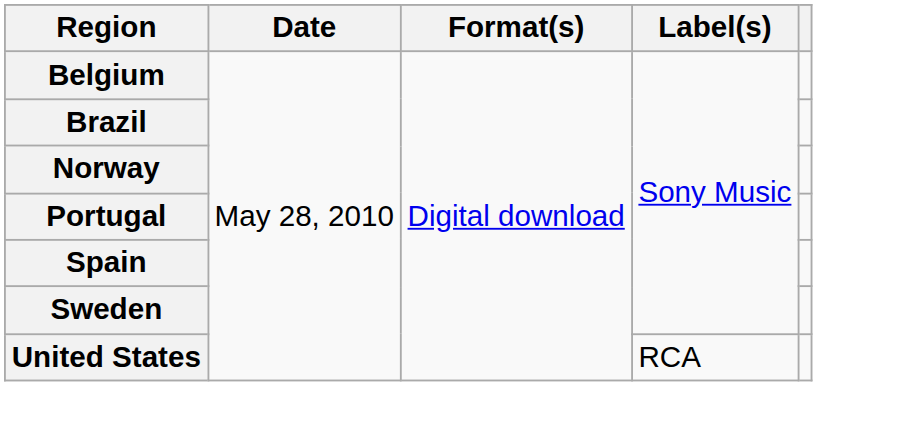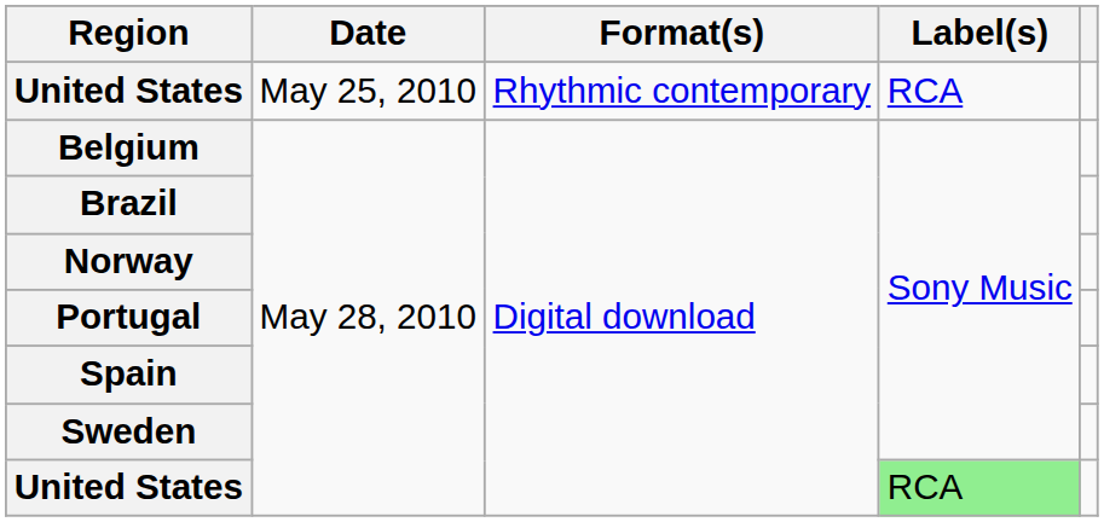 <table class="wikitable sortable plainrowheaders">
 <tr>
 <th scope="col">Region</th>
 <th scope="col">Date</th>
 <th scope="col">Format(s)</th>
 <th scope="col">Label(s)</th>
 <th scope="col"></th>
+</tr>
+<tr>
+<th scope="row">United States</th>
+<td>May 25, 2010</td>
+<td><a href='#'>Rhythmic contemporary</a></td>
+<td><a href='#'>RCA</a></td>
+<td align="center"></td>
 </tr>
 <tr>
 <th scope="row">Belgium</th>
 <td rowspan="7">May 28, 2010</td>
 <td rowspan="7"><a href='#'>Digital download</a></td>
 <td rowspan="6"><a href='#'>Sony Music</a></td>
 <td align="center"></td>
 </tr>
 <tr>
 <th scope="row">Brazil</th>
 <td align="center"></td>
 </tr>
 <tr>
 <th scope="row">Norway</th>
 <td align="center"></td>
 </tr>
 <tr>
 <th scope="row">Portugal</th>
 <td align="center"></td>
 </tr>
 <tr>
 <th scope="row">Spain</th>
 <td align="center"></td>
 </tr>
 <tr>
 <th scope="row">Sweden</th>
 <td align="center"></td>
 </tr>
 <tr>
 <th scope="row">United States</th>
-<td>RCA</td>
+<td style="background: lightgreen;">RCA</td>
 <td align="center"></td>
 </tr>
 </table>
